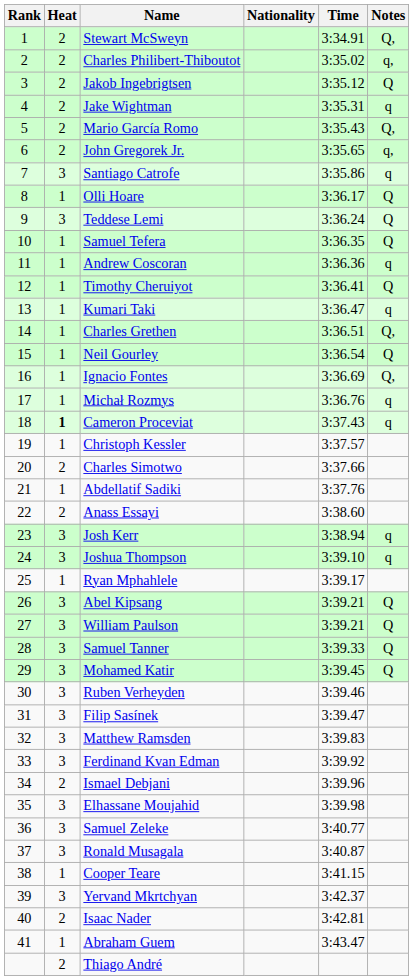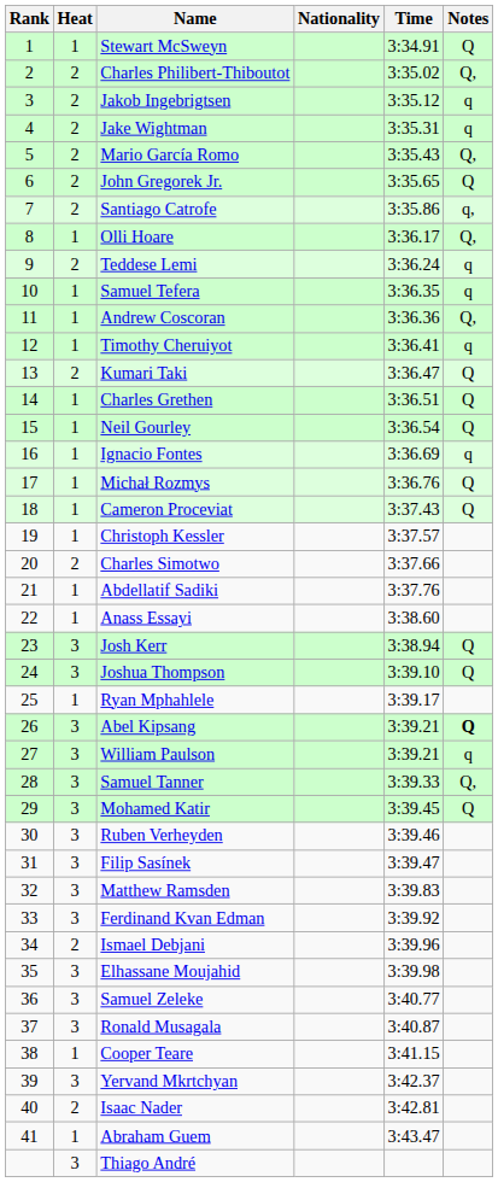 <table class="wikitable sortable" style="text-align:center">
 <tr>
 <th>Rank</th>
 <th>Heat</th>
 <th>Name</th>
 <th>Nationality</th>
 <th>Time</th>
 <th>Notes</th>
 </tr>
 <tr bgcolor=ccffcc>
 <td>1</td>
-<td>2</td>
+<td>1</td>
 <td align=left><a href='#'>Stewart McSweyn</a></td>
 <td align=left></td>
 <td>3:34.91</td>
-<td>Q, </td>
+<td>Q</td>
 </tr>
 <tr bgcolor=ccffcc>
 <td>2</td>
 <td>2</td>
 <td align=left><a href='#'>Charles Philibert-Thiboutot</a></td>
 <td align=left></td>
 <td>3:35.02</td>
-<td>q, </td>
+<td>Q, </td>
 </tr>
 <tr bgcolor=ccffcc>
 <td>3</td>
 <td>2</td>
 <td align=left><a href='#'>Jakob Ingebrigtsen</a></td>
 <td align=left></td>
 <td>3:35.12</td>
-<td>Q</td>
+<td>q</td>
 </tr>
 <tr bgcolor=ccffcc>
 <td>4</td>
 <td>2</td>
 <td align=left><a href='#'>Jake Wightman</a></td>
 <td align=left></td>
 <td>3:35.31</td>
 <td>q</td>
 </tr>
 <tr bgcolor=ccffcc>
 <td>5</td>
 <td>2</td>
 <td align=left><a href='#'>Mario García Romo</a></td>
 <td align=left></td>
 <td>3:35.43</td>
 <td>Q, </td>
 </tr>
 <tr bgcolor=ccffcc>
 <td>6</td>
 <td>2</td>
 <td align=left><a href='#'>John Gregorek Jr.</a></td>
 <td align=left></td>
 <td>3:35.65</td>
-<td>q, </td>
+<td>Q</td>
 </tr>
 <tr bgcolor=ddffdd>
 <td>7</td>
-<td>3</td>
+<td>2</td>
 <td align=left><a href='#'>Santiago Catrofe</a></td>
 <td align=left></td>
 <td>3:35.86</td>
-<td>q</td>
+<td>q, </td>
 </tr>
 <tr bgcolor=ccffcc>
 <td>8</td>
 <td>1</td>
 <td align=left><a href='#'>Olli Hoare</a></td>
 <td align=left></td>
 <td>3:36.17</td>
-<td>Q</td>
+<td>Q, </td>
 </tr>
 <tr bgcolor=ddffdd>
 <td>9</td>
-<td>3</td>
+<td>2</td>
 <td align=left><a href='#'>Teddese Lemi</a></td>
 <td align=left></td>
 <td>3:36.24</td>
-<td>Q</td>
+<td>q</td>
 </tr>
 <tr bgcolor=ccffcc>
 <td>10</td>
 <td>1</td>
 <td align=left><a href='#'>Samuel Tefera</a></td>
 <td align=left></td>
 <td>3:36.35</td>
-<td>Q</td>
+<td>q</td>
 </tr>
 <tr bgcolor=ccffcc>
 <td>11</td>
 <td>1</td>
 <td align=left><a href='#'>Andrew Coscoran</a></td>
 <td align=left></td>
 <td>3:36.36</td>
-<td>q</td>
+<td>Q, </td>
 </tr>
 <tr bgcolor=ccffcc>
 <td>12</td>
 <td>1</td>
 <td align=left><a href='#'>Timothy Cheruiyot</a></td>
 <td align=left></td>
 <td>3:36.41</td>
-<td>Q</td>
+<td>q</td>
 </tr>
 <tr bgcolor=ddffdd>
 <td>13</td>
-<td>1</td>
+<td>2</td>
 <td align=left><a href='#'>Kumari Taki</a></td>
 <td align=left></td>
 <td>3:36.47</td>
-<td>q</td>
+<td>Q</td>
 </tr>
 <tr bgcolor=ccffcc>
 <td>14</td>
 <td>1</td>
 <td align=left><a href='#'>Charles Grethen</a></td>
 <td align=left></td>
 <td>3:36.51</td>
-<td>Q, </td>
+<td>Q</td>
 </tr>
 <tr bgcolor=ccffcc>
 <td>15</td>
 <td>1</td>
 <td align=left><a href='#'>Neil Gourley</a></td>
 <td align=left></td>
 <td>3:36.54</td>
 <td>Q</td>
 </tr>
 <tr bgcolor=ddffdd>
 <td>16</td>
 <td>1</td>
 <td align=left><a href='#'>Ignacio Fontes</a></td>
 <td align=left></td>
 <td>3:36.69</td>
-<td>Q, </td>
+<td>q</td>
 </tr>
 <tr bgcolor=ddffdd>
 <td>17</td>
 <td>1</td>
 <td align=left><a href='#'>Michał Rozmys</a></td>
 <td align=left></td>
 <td>3:36.76</td>
-<td>q</td>
+<td>Q</td>
 </tr>
 <tr bgcolor=ddffdd>
 <td>18</td>
-<td><strong>1</strong></td>
+<td>1</td>
 <td align=left><a href='#'>Cameron Proceviat</a></td>
 <td align=left></td>
 <td>3:37.43</td>
-<td>q</td>
+<td>Q</td>
 </tr>
 <tr>
 <td>19</td>
 <td>1</td>
 <td align=left><a href='#'>Christoph Kessler</a></td>
 <td align=left></td>
 <td>3:37.57</td>
 <td></td>
 </tr>
 <tr>
 <td>20</td>
 <td>2</td>
 <td align=left><a href='#'>Charles Simotwo</a></td>
 <td align=left></td>
 <td>3:37.66</td>
 <td></td>
 </tr>
 <tr>
 <td>21</td>
 <td>1</td>
 <td align=left><a href='#'>Abdellatif Sadiki</a></td>
 <td align=left></td>
 <td>3:37.76</td>
 <td></td>
 </tr>
 <tr>
 <td>22</td>
-<td>2</td>
+<td>1</td>
 <td align=left><a href='#'>Anass Essayi</a></td>
 <td align=left></td>
 <td>3:38.60</td>
 <td></td>
 </tr>
 <tr bgcolor=ccffcc>
 <td>23</td>
 <td>3</td>
 <td align=left><a href='#'>Josh Kerr</a></td>
 <td align=left></td>
 <td>3:38.94</td>
-<td>q</td>
+<td>Q</td>
 </tr>
 <tr bgcolor=ccffcc>
 <td>24</td>
 <td>3</td>
 <td align=left><a href='#'>Joshua Thompson</a></td>
 <td align=left></td>
 <td>3:39.10</td>
-<td>q</td>
+<td>Q</td>
 </tr>
 <tr>
 <td>25</td>
 <td>1</td>
 <td align=left><a href='#'>Ryan Mphahlele</a></td>
 <td align=left></td>
 <td>3:39.17</td>
 <td></td>
 </tr>
 <tr bgcolor=ccffcc>
 <td>26</td>
 <td>3</td>
 <td align=left><a href='#'>Abel Kipsang</a></td>
 <td align=left></td>
 <td>3:39.21</td>
-<td>Q</td>
+<td><strong>Q</strong></td>
 </tr>
 <tr bgcolor=ccffcc>
 <td>27</td>
 <td>3</td>
 <td align=left><a href='#'>William Paulson</a></td>
 <td align=left></td>
 <td>3:39.21</td>
-<td>Q</td>
+<td>q</td>
 </tr>
 <tr bgcolor=ccffcc>
 <td>28</td>
 <td>3</td>
 <td align=left><a href='#'>Samuel Tanner</a></td>
 <td align=left></td>
 <td>3:39.33</td>
-<td>Q</td>
+<td>Q, </td>
 </tr>
 <tr bgcolor=ccffcc>
 <td>29</td>
 <td>3</td>
 <td align=left><a href='#'>Mohamed Katir</a></td>
 <td align=left></td>
 <td>3:39.45</td>
 <td>Q</td>
 </tr>
 <tr>
 <td>30</td>
 <td>3</td>
 <td align=left><a href='#'>Ruben Verheyden</a></td>
 <td align=left></td>
 <td>3:39.46</td>
 <td></td>
 </tr>
 <tr>
 <td>31</td>
 <td>3</td>
 <td align=left><a href='#'>Filip Sasínek</a></td>
 <td align=left></td>
 <td>3:39.47</td>
 <td></td>
 </tr>
 <tr>
 <td>32</td>
 <td>3</td>
 <td align=left><a href='#'>Matthew Ramsden</a></td>
 <td align=left></td>
 <td>3:39.83</td>
 <td></td>
 </tr>
 <tr>
 <td>33</td>
 <td>3</td>
 <td align=left><a href='#'>Ferdinand Kvan Edman</a></td>
 <td align=left></td>
 <td>3:39.92</td>
 <td></td>
 </tr>
 <tr>
 <td>34</td>
 <td>2</td>
 <td align=left><a href='#'>Ismael Debjani</a></td>
 <td align=left></td>
 <td>3:39.96</td>
 <td></td>
 </tr>
 <tr>
 <td>35</td>
 <td>3</td>
 <td align=left><a href='#'>Elhassane Moujahid</a></td>
 <td align=left></td>
 <td>3:39.98</td>
 <td></td>
 </tr>
 <tr>
 <td>36</td>
 <td>3</td>
 <td align=left><a href='#'>Samuel Zeleke</a></td>
 <td align=left></td>
 <td>3:40.77</td>
 <td></td>
 </tr>
 <tr>
 <td>37</td>
 <td>3</td>
 <td align=left><a href='#'>Ronald Musagala</a></td>
 <td align=left></td>
 <td>3:40.87</td>
 <td></td>
 </tr>
 <tr>
 <td>38</td>
 <td>1</td>
 <td align=left><a href='#'>Cooper Teare</a></td>
 <td align=left></td>
 <td>3:41.15</td>
 <td></td>
 </tr>
 <tr>
 <td>39</td>
 <td>3</td>
 <td align=left><a href='#'>Yervand Mkrtchyan</a></td>
 <td align=left></td>
 <td>3:42.37</td>
 <td></td>
 </tr>
 <tr>
 <td>40</td>
 <td>2</td>
 <td align=left><a href='#'>Isaac Nader</a></td>
 <td align=left></td>
 <td>3:42.81</td>
 <td></td>
 </tr>
 <tr>
 <td>41</td>
 <td>1</td>
 <td align=left><a href='#'>Abraham Guem</a></td>
 <td align=left></td>
 <td>3:43.47</td>
 <td></td>
 </tr>
 <tr>
 <td></td>
-<td>2</td>
+<td>3</td>
 <td align=left><a href='#'>Thiago André</a></td>
 <td align=left></td>
 <td></td>
 <td></td>
 </tr>
 </table>
